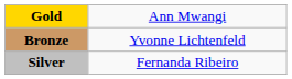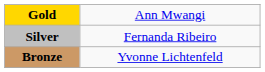 <table class="wikitable" style="text-align:center; " width="35%">
 <tr>
 <td bgcolor="gold"><strong>Gold</strong></td>
 <td><a href='#'>Ann Mwangi</a><br>  <small><em></em></small></td>
 </tr>
 <tr>
+<td bgcolor="silver"><strong>Silver</strong></td>
+<td><a href='#'>Fernanda Ribeiro</a><br>  <small><em></em></small></td>
+</tr>
+<tr>
 <td bgcolor="CC9966"><strong>Bronze</strong></td>
 <td><a href='#'>Yvonne Lichtenfeld</a><br>  <small><em></em></small></td>
 </tr>
-<tr>
-<td bgcolor="silver"><strong>Silver</strong></td>
-<td><a href='#'>Fernanda Ribeiro</a><br>  <small><em></em></small></td>
-</tr>
 </table>
